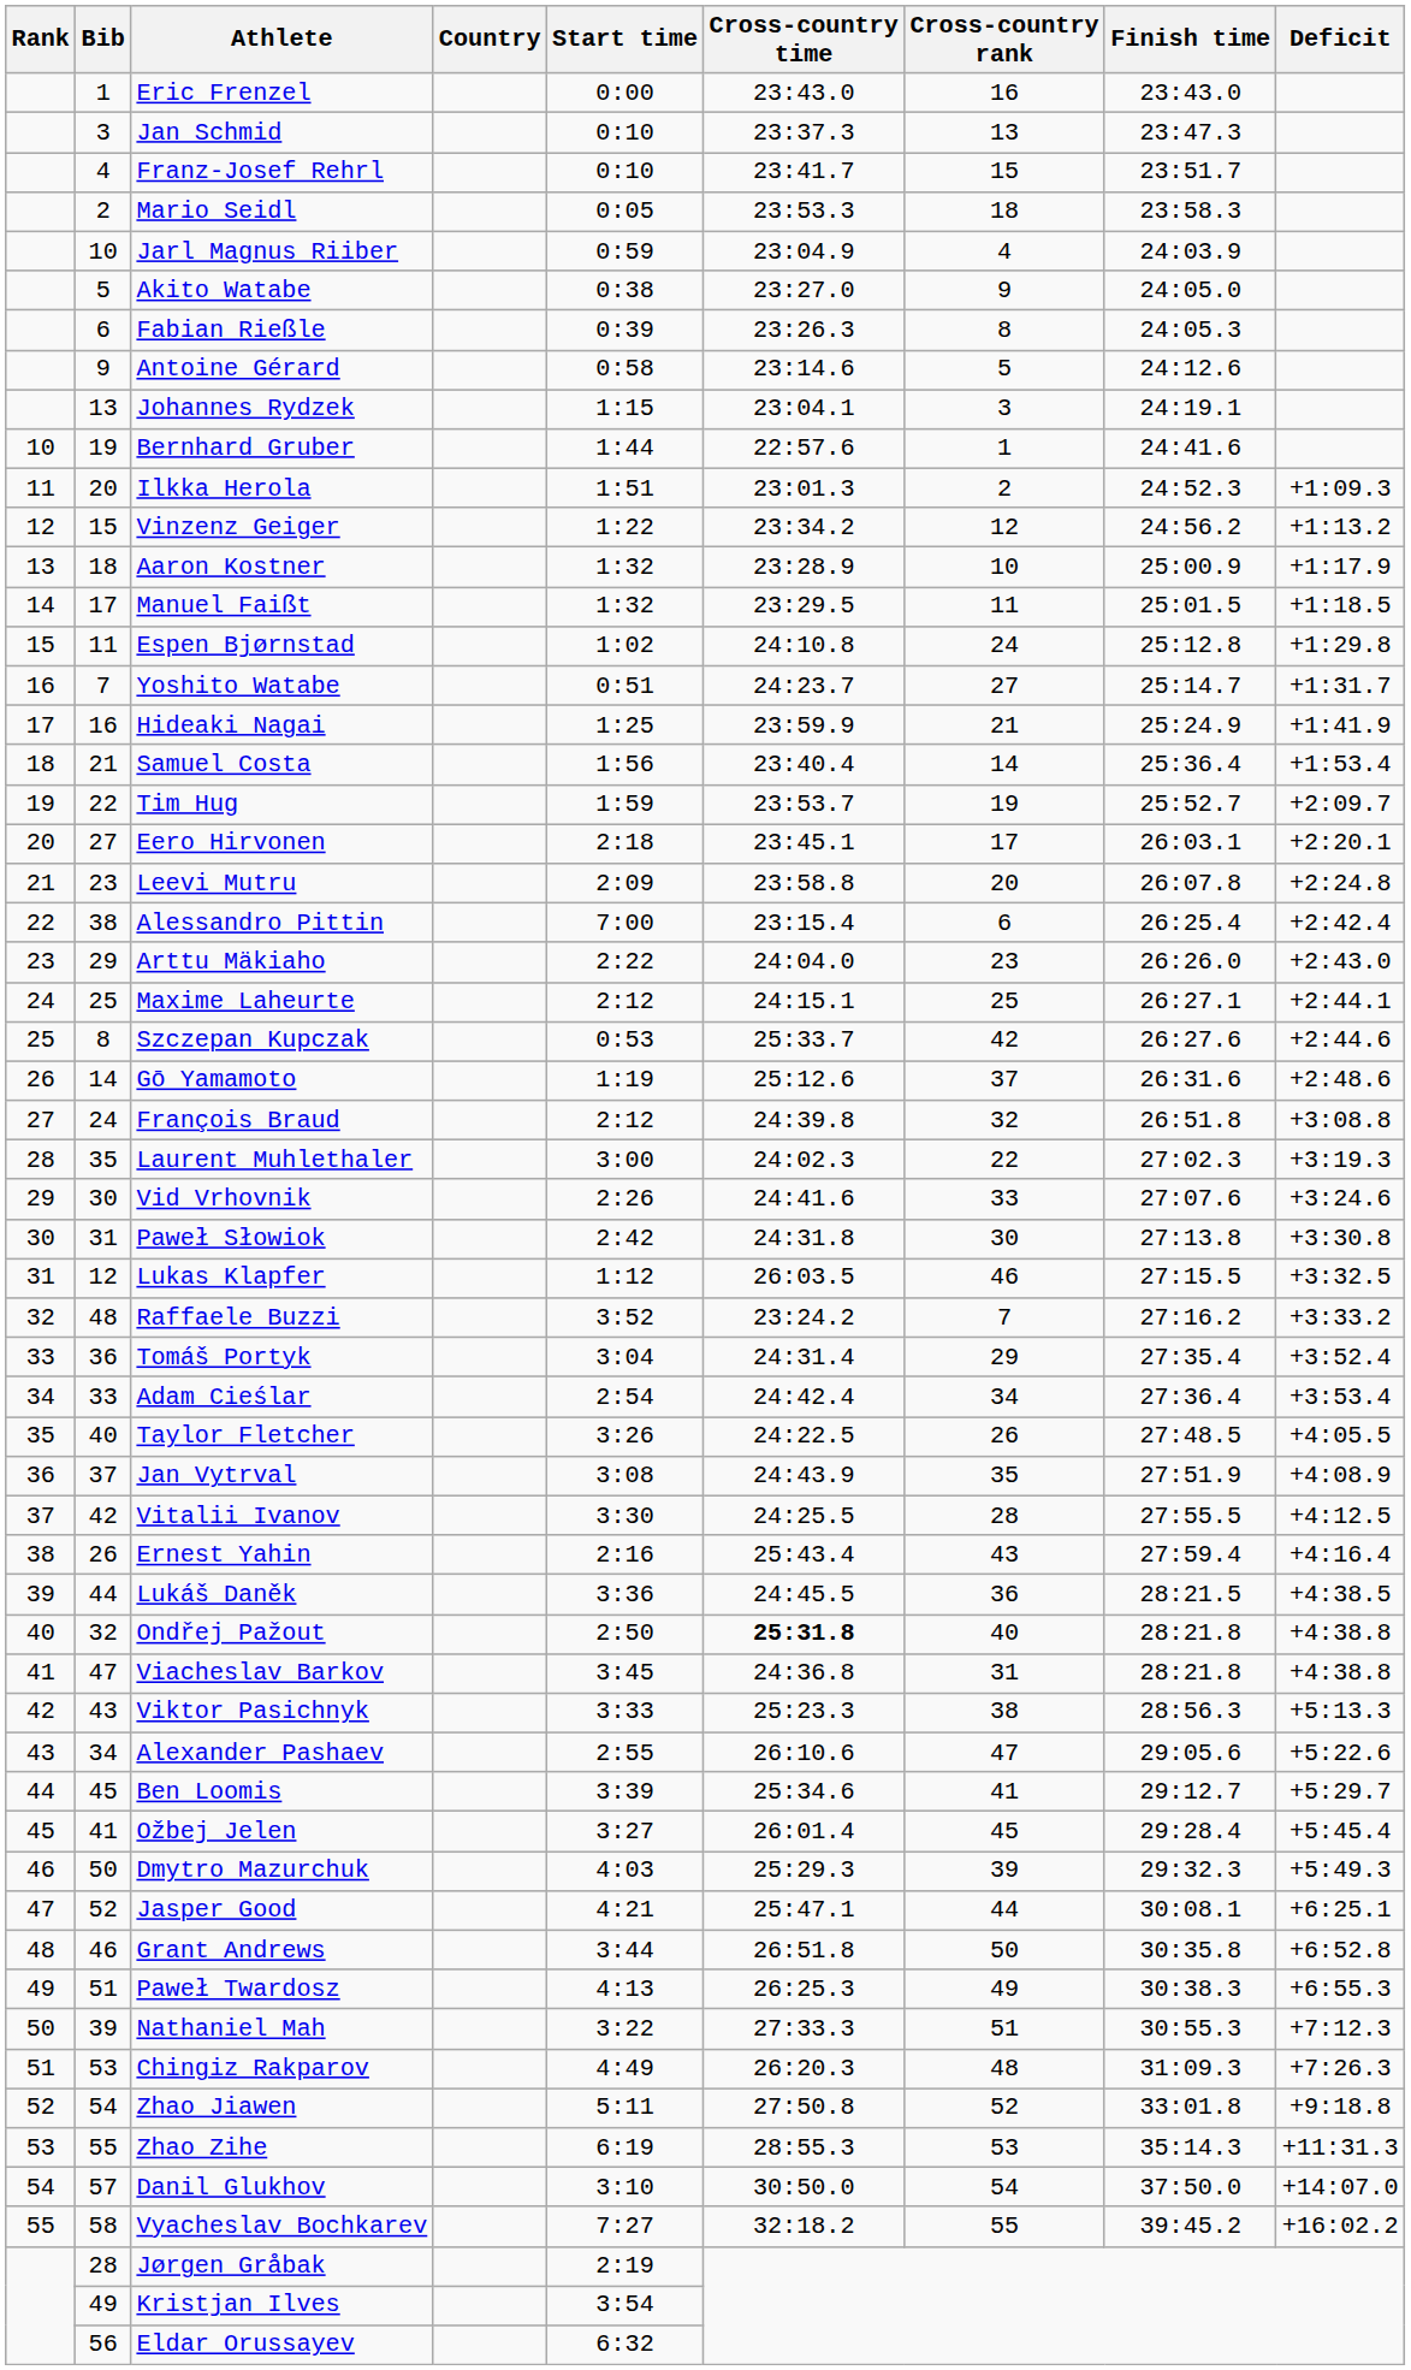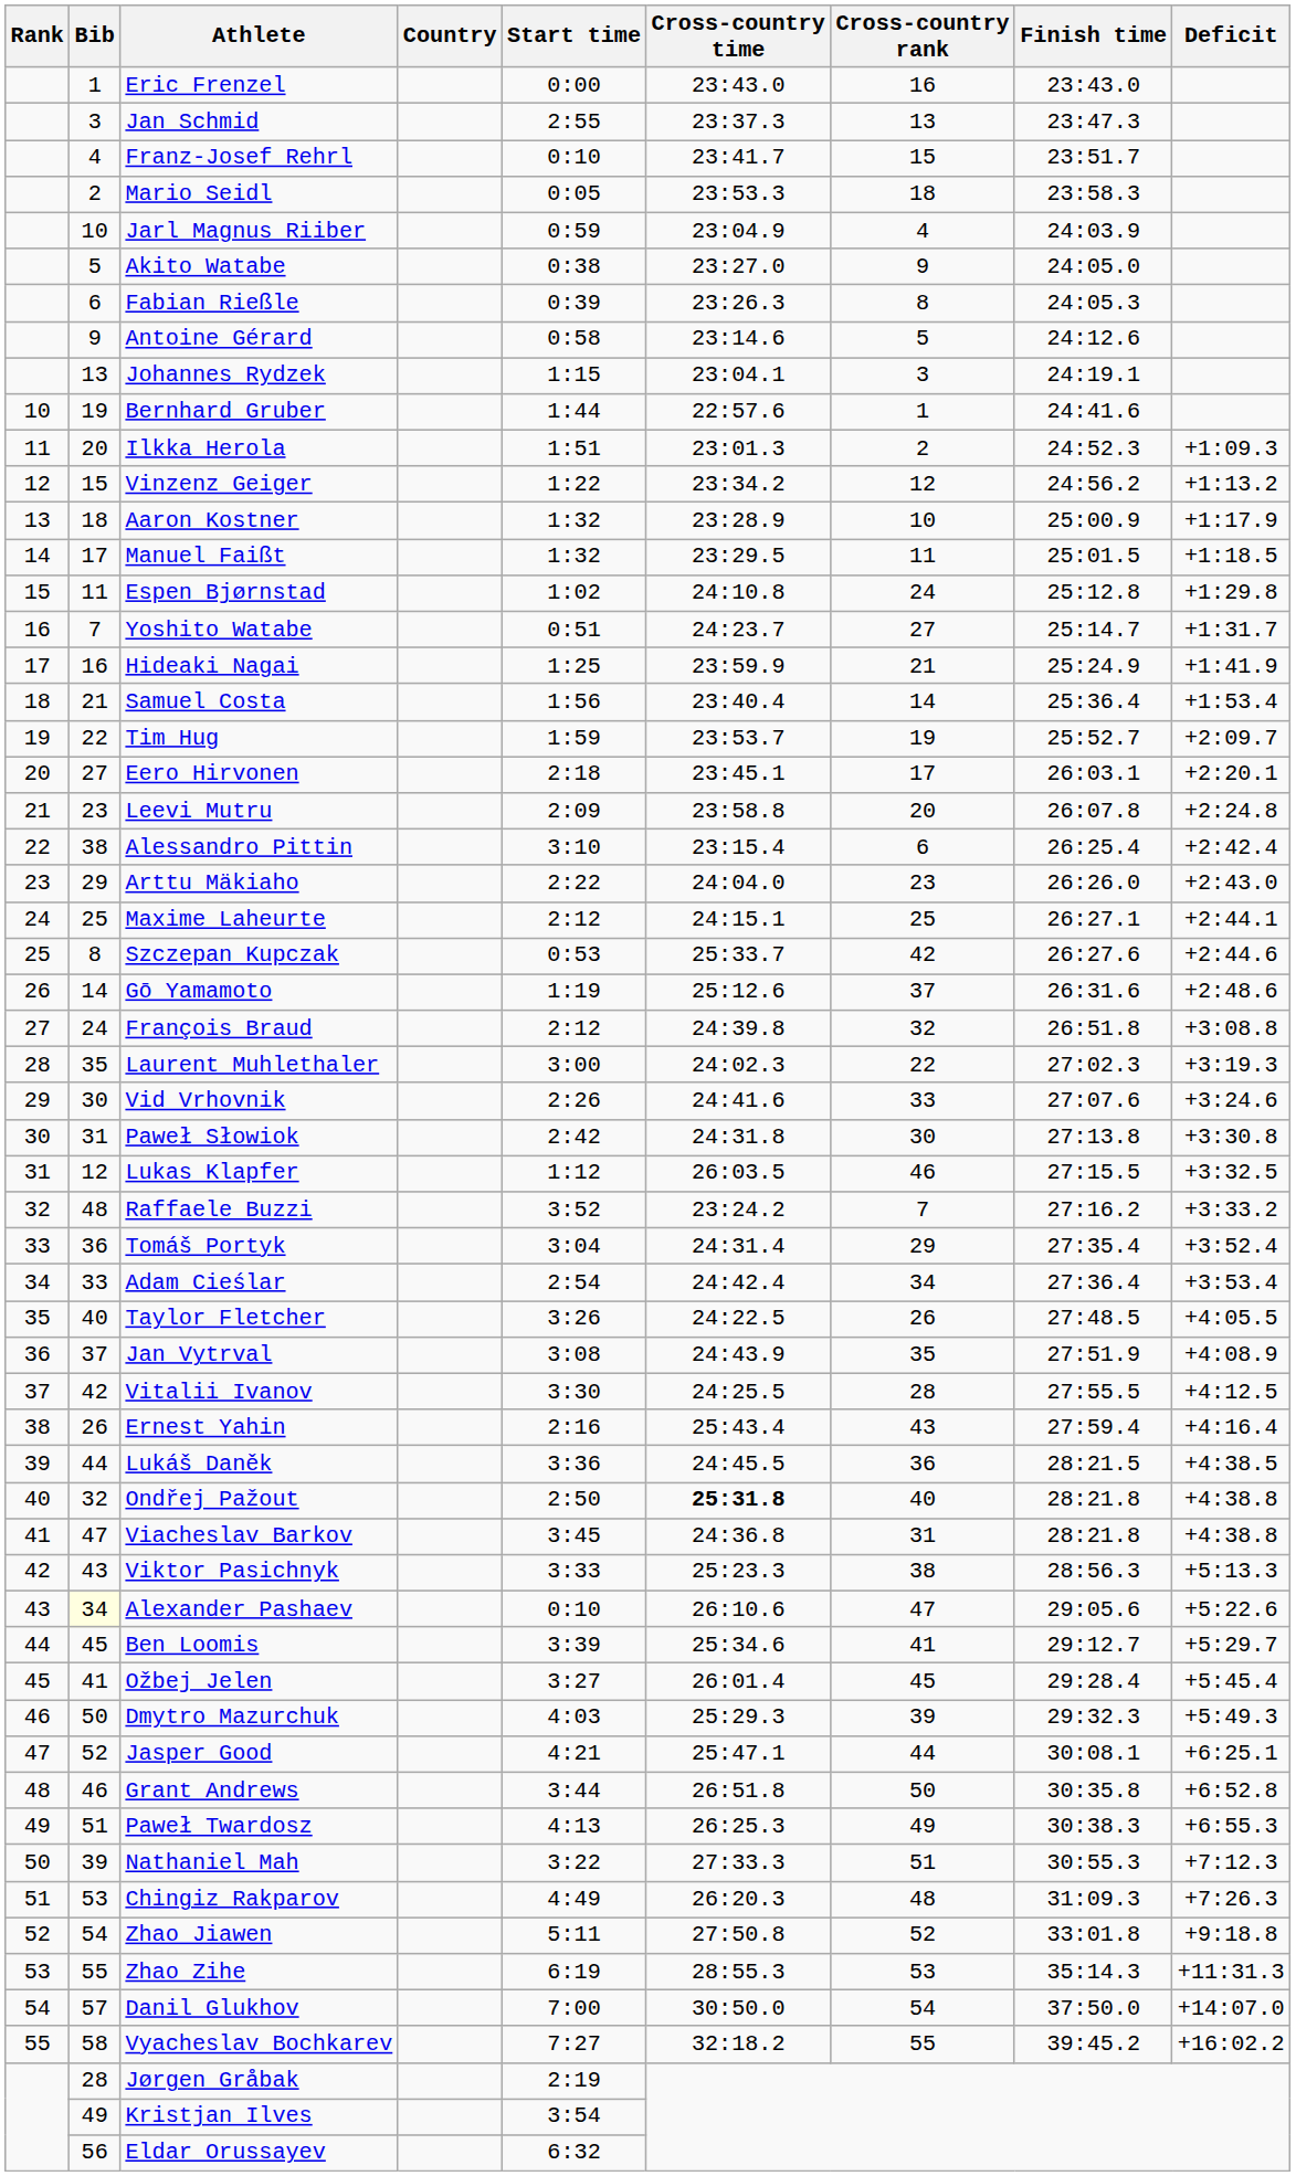 <table class="wikitable sortable" style="text-align:center">
 <tr>
 <th>Rank</th>
 <th>Bib</th>
 <th>Athlete</th>
 <th>Country</th>
 <th>Start time</th>
 <th>Cross-country<br>time</th>
 <th>Cross-country<br>rank</th>
 <th>Finish time</th>
 <th>Deficit</th>
 </tr>
 <tr>
 <td></td>
 <td>1</td>
 <td align=left><a href='#'>Eric Frenzel</a></td>
 <td align=left></td>
 <td>0:00</td>
 <td>23:43.0</td>
 <td>16</td>
 <td>23:43.0</td>
 <td></td>
 </tr>
 <tr>
 <td></td>
 <td>3</td>
 <td align=left><a href='#'>Jan Schmid</a></td>
 <td align=left></td>
-<td>0:10</td>
+<td>2:55</td>
 <td>23:37.3</td>
 <td>13</td>
 <td>23:47.3</td>
 <td></td>
 </tr>
 <tr>
 <td></td>
 <td>4</td>
 <td align=left><a href='#'>Franz-Josef Rehrl</a></td>
 <td align=left></td>
 <td>0:10</td>
 <td>23:41.7</td>
 <td>15</td>
 <td>23:51.7</td>
 <td></td>
 </tr>
 <tr>
 <td></td>
 <td>2</td>
 <td align=left><a href='#'>Mario Seidl</a></td>
 <td align=left></td>
 <td>0:05</td>
 <td>23:53.3</td>
 <td>18</td>
 <td>23:58.3</td>
 <td></td>
 </tr>
 <tr>
 <td></td>
 <td>10</td>
 <td align=left><a href='#'>Jarl Magnus Riiber</a></td>
 <td align=left></td>
 <td>0:59</td>
 <td>23:04.9</td>
 <td>4</td>
 <td>24:03.9</td>
 <td></td>
 </tr>
 <tr>
 <td></td>
 <td>5</td>
 <td align=left><a href='#'>Akito Watabe</a></td>
 <td align=left></td>
 <td>0:38</td>
 <td>23:27.0</td>
 <td>9</td>
 <td>24:05.0</td>
 <td></td>
 </tr>
 <tr>
 <td></td>
 <td>6</td>
 <td align=left><a href='#'>Fabian Rießle</a></td>
 <td align=left></td>
 <td>0:39</td>
 <td>23:26.3</td>
 <td>8</td>
 <td>24:05.3</td>
 <td></td>
 </tr>
 <tr>
 <td></td>
 <td>9</td>
 <td align=left><a href='#'>Antoine Gérard</a></td>
 <td align=left></td>
 <td>0:58</td>
 <td>23:14.6</td>
 <td>5</td>
 <td>24:12.6</td>
 <td></td>
 </tr>
 <tr>
 <td></td>
 <td>13</td>
 <td align=left><a href='#'>Johannes Rydzek</a></td>
 <td align=left></td>
 <td>1:15</td>
 <td>23:04.1</td>
 <td>3</td>
 <td>24:19.1</td>
 <td></td>
 </tr>
 <tr>
 <td>10</td>
 <td>19</td>
 <td align=left><a href='#'>Bernhard Gruber</a></td>
 <td align=left></td>
 <td>1:44</td>
 <td>22:57.6</td>
 <td>1</td>
 <td>24:41.6</td>
 <td></td>
 </tr>
 <tr>
 <td>11</td>
 <td>20</td>
 <td align=left><a href='#'>Ilkka Herola</a></td>
 <td align=left></td>
 <td>1:51</td>
 <td>23:01.3</td>
 <td>2</td>
 <td>24:52.3</td>
 <td>+1:09.3</td>
 </tr>
 <tr>
 <td>12</td>
 <td>15</td>
 <td align=left><a href='#'>Vinzenz Geiger</a></td>
 <td align=left></td>
 <td>1:22</td>
 <td>23:34.2</td>
 <td>12</td>
 <td>24:56.2</td>
 <td>+1:13.2</td>
 </tr>
 <tr>
 <td>13</td>
 <td>18</td>
 <td align=left><a href='#'>Aaron Kostner</a></td>
 <td align=left></td>
 <td>1:32</td>
 <td>23:28.9</td>
 <td>10</td>
 <td>25:00.9</td>
 <td>+1:17.9</td>
 </tr>
 <tr>
 <td>14</td>
 <td>17</td>
 <td align=left><a href='#'>Manuel Faißt</a></td>
 <td align=left></td>
 <td>1:32</td>
 <td>23:29.5</td>
 <td>11</td>
 <td>25:01.5</td>
 <td>+1:18.5</td>
 </tr>
 <tr>
 <td>15</td>
 <td>11</td>
 <td align=left><a href='#'>Espen Bjørnstad</a></td>
 <td align=left></td>
 <td>1:02</td>
 <td>24:10.8</td>
 <td>24</td>
 <td>25:12.8</td>
 <td>+1:29.8</td>
 </tr>
 <tr>
 <td>16</td>
 <td>7</td>
 <td align=left><a href='#'>Yoshito Watabe</a></td>
 <td align=left></td>
 <td>0:51</td>
 <td>24:23.7</td>
 <td>27</td>
 <td>25:14.7</td>
 <td>+1:31.7</td>
 </tr>
 <tr>
 <td>17</td>
 <td>16</td>
 <td align=left><a href='#'>Hideaki Nagai</a></td>
 <td align=left></td>
 <td>1:25</td>
 <td>23:59.9</td>
 <td>21</td>
 <td>25:24.9</td>
 <td>+1:41.9</td>
 </tr>
 <tr>
 <td>18</td>
 <td>21</td>
 <td align=left><a href='#'>Samuel Costa</a></td>
 <td align=left></td>
 <td>1:56</td>
 <td>23:40.4</td>
 <td>14</td>
 <td>25:36.4</td>
 <td>+1:53.4</td>
 </tr>
 <tr>
 <td>19</td>
 <td>22</td>
 <td align=left><a href='#'>Tim Hug</a></td>
 <td align=left></td>
 <td>1:59</td>
 <td>23:53.7</td>
 <td>19</td>
 <td>25:52.7</td>
 <td>+2:09.7</td>
 </tr>
 <tr>
 <td>20</td>
 <td>27</td>
 <td align=left><a href='#'>Eero Hirvonen</a></td>
 <td align=left></td>
 <td>2:18</td>
 <td>23:45.1</td>
 <td>17</td>
 <td>26:03.1</td>
 <td>+2:20.1</td>
 </tr>
 <tr>
 <td>21</td>
 <td>23</td>
 <td align=left><a href='#'>Leevi Mutru</a></td>
 <td align=left></td>
 <td>2:09</td>
 <td>23:58.8</td>
 <td>20</td>
 <td>26:07.8</td>
 <td>+2:24.8</td>
 </tr>
 <tr>
 <td>22</td>
 <td>38</td>
 <td align=left><a href='#'>Alessandro Pittin</a></td>
 <td align=left></td>
-<td>7:00</td>
+<td>3:10</td>
 <td>23:15.4</td>
 <td>6</td>
 <td>26:25.4</td>
 <td>+2:42.4</td>
 </tr>
 <tr>
 <td>23</td>
 <td>29</td>
 <td align=left><a href='#'>Arttu Mäkiaho</a></td>
 <td align=left></td>
 <td>2:22</td>
 <td>24:04.0</td>
 <td>23</td>
 <td>26:26.0</td>
 <td>+2:43.0</td>
 </tr>
 <tr>
 <td>24</td>
 <td>25</td>
 <td align=left><a href='#'>Maxime Laheurte</a></td>
 <td align=left></td>
 <td>2:12</td>
 <td>24:15.1</td>
 <td>25</td>
 <td>26:27.1</td>
 <td>+2:44.1</td>
 </tr>
 <tr>
 <td>25</td>
 <td>8</td>
 <td align=left><a href='#'>Szczepan Kupczak</a></td>
 <td align=left></td>
 <td>0:53</td>
 <td>25:33.7</td>
 <td>42</td>
 <td>26:27.6</td>
 <td>+2:44.6</td>
 </tr>
 <tr>
 <td>26</td>
 <td>14</td>
 <td align=left><a href='#'>Gō Yamamoto</a></td>
 <td align=left></td>
 <td>1:19</td>
 <td>25:12.6</td>
 <td>37</td>
 <td>26:31.6</td>
 <td>+2:48.6</td>
 </tr>
 <tr>
 <td>27</td>
 <td>24</td>
 <td align=left><a href='#'>François Braud</a></td>
 <td align=left></td>
 <td>2:12</td>
 <td>24:39.8</td>
 <td>32</td>
 <td>26:51.8</td>
 <td>+3:08.8</td>
 </tr>
 <tr>
 <td>28</td>
 <td>35</td>
 <td align=left><a href='#'>Laurent Muhlethaler</a></td>
 <td align=left></td>
 <td>3:00</td>
 <td>24:02.3</td>
 <td>22</td>
 <td>27:02.3</td>
 <td>+3:19.3</td>
 </tr>
 <tr>
 <td>29</td>
 <td>30</td>
 <td align=left><a href='#'>Vid Vrhovnik</a></td>
 <td align=left></td>
 <td>2:26</td>
 <td>24:41.6</td>
 <td>33</td>
 <td>27:07.6</td>
 <td>+3:24.6</td>
 </tr>
 <tr>
 <td>30</td>
 <td>31</td>
 <td align=left><a href='#'>Paweł Słowiok</a></td>
 <td align=left></td>
 <td>2:42</td>
 <td>24:31.8</td>
 <td>30</td>
 <td>27:13.8</td>
 <td>+3:30.8</td>
 </tr>
 <tr>
 <td>31</td>
 <td>12</td>
 <td align=left><a href='#'>Lukas Klapfer</a></td>
 <td align=left></td>
 <td>1:12</td>
 <td>26:03.5</td>
 <td>46</td>
 <td>27:15.5</td>
 <td>+3:32.5</td>
 </tr>
 <tr>
 <td>32</td>
 <td>48</td>
 <td align=left><a href='#'>Raffaele Buzzi</a></td>
 <td align=left></td>
 <td>3:52</td>
 <td>23:24.2</td>
 <td>7</td>
 <td>27:16.2</td>
 <td>+3:33.2</td>
 </tr>
 <tr>
 <td>33</td>
 <td>36</td>
 <td align=left><a href='#'>Tomáš Portyk</a></td>
 <td align=left></td>
 <td>3:04</td>
 <td>24:31.4</td>
 <td>29</td>
 <td>27:35.4</td>
 <td>+3:52.4</td>
 </tr>
 <tr>
 <td>34</td>
 <td>33</td>
 <td align=left><a href='#'>Adam Cieślar</a></td>
 <td align=left></td>
 <td>2:54</td>
 <td>24:42.4</td>
 <td>34</td>
 <td>27:36.4</td>
 <td>+3:53.4</td>
 </tr>
 <tr>
 <td>35</td>
 <td>40</td>
 <td align=left><a href='#'>Taylor Fletcher</a></td>
 <td align=left></td>
 <td>3:26</td>
 <td>24:22.5</td>
 <td>26</td>
 <td>27:48.5</td>
 <td>+4:05.5</td>
 </tr>
 <tr>
 <td>36</td>
 <td>37</td>
 <td align=left><a href='#'>Jan Vytrval</a></td>
 <td align=left></td>
 <td>3:08</td>
 <td>24:43.9</td>
 <td>35</td>
 <td>27:51.9</td>
 <td>+4:08.9</td>
 </tr>
 <tr>
 <td>37</td>
 <td>42</td>
 <td align=left><a href='#'>Vitalii Ivanov</a></td>
 <td align=left></td>
 <td>3:30</td>
 <td>24:25.5</td>
 <td>28</td>
 <td>27:55.5</td>
 <td>+4:12.5</td>
 </tr>
 <tr>
 <td>38</td>
 <td>26</td>
 <td align=left><a href='#'>Ernest Yahin</a></td>
 <td align=left></td>
 <td>2:16</td>
 <td>25:43.4</td>
 <td>43</td>
 <td>27:59.4</td>
 <td>+4:16.4</td>
 </tr>
 <tr>
 <td>39</td>
 <td>44</td>
 <td align=left><a href='#'>Lukáš Daněk</a></td>
 <td align=left></td>
 <td>3:36</td>
 <td>24:45.5</td>
 <td>36</td>
 <td>28:21.5</td>
 <td>+4:38.5</td>
 </tr>
 <tr>
 <td>40</td>
 <td>32</td>
 <td align=left><a href='#'>Ondřej Pažout</a></td>
 <td align=left></td>
 <td>2:50</td>
 <td><strong>25:31.8</strong></td>
 <td>40</td>
 <td>28:21.8</td>
 <td>+4:38.8</td>
 </tr>
 <tr>
 <td>41</td>
 <td>47</td>
 <td align=left><a href='#'>Viacheslav Barkov</a></td>
 <td align=left></td>
 <td>3:45</td>
 <td>24:36.8</td>
 <td>31</td>
 <td>28:21.8</td>
 <td>+4:38.8</td>
 </tr>
 <tr>
 <td>42</td>
 <td>43</td>
 <td align=left><a href='#'>Viktor Pasichnyk</a></td>
 <td align=left></td>
 <td>3:33</td>
 <td>25:23.3</td>
 <td>38</td>
 <td>28:56.3</td>
 <td>+5:13.3</td>
 </tr>
 <tr>
 <td>43</td>
-<td>34</td>
+<td style="background: lightyellow;">34</td>
 <td align=left><a href='#'>Alexander Pashaev</a></td>
 <td align=left></td>
-<td>2:55</td>
+<td>0:10</td>
 <td>26:10.6</td>
 <td>47</td>
 <td>29:05.6</td>
 <td>+5:22.6</td>
 </tr>
 <tr>
 <td>44</td>
 <td>45</td>
 <td align=left><a href='#'>Ben Loomis</a></td>
 <td align=left></td>
 <td>3:39</td>
 <td>25:34.6</td>
 <td>41</td>
 <td>29:12.7</td>
 <td>+5:29.7</td>
 </tr>
 <tr>
 <td>45</td>
 <td>41</td>
 <td align=left><a href='#'>Ožbej Jelen</a></td>
 <td align=left></td>
 <td>3:27</td>
 <td>26:01.4</td>
 <td>45</td>
 <td>29:28.4</td>
 <td>+5:45.4</td>
 </tr>
 <tr>
 <td>46</td>
 <td>50</td>
 <td align=left><a href='#'>Dmytro Mazurchuk</a></td>
 <td align=left></td>
 <td>4:03</td>
 <td>25:29.3</td>
 <td>39</td>
 <td>29:32.3</td>
 <td>+5:49.3</td>
 </tr>
 <tr>
 <td>47</td>
 <td>52</td>
 <td align=left><a href='#'>Jasper Good</a></td>
 <td align=left></td>
 <td>4:21</td>
 <td>25:47.1</td>
 <td>44</td>
 <td>30:08.1</td>
 <td>+6:25.1</td>
 </tr>
 <tr>
 <td>48</td>
 <td>46</td>
 <td align=left><a href='#'>Grant Andrews</a></td>
 <td align=left></td>
 <td>3:44</td>
 <td>26:51.8</td>
 <td>50</td>
 <td>30:35.8</td>
 <td>+6:52.8</td>
 </tr>
 <tr>
 <td>49</td>
 <td>51</td>
 <td align=left><a href='#'>Paweł Twardosz</a></td>
 <td align=left></td>
 <td>4:13</td>
 <td>26:25.3</td>
 <td>49</td>
 <td>30:38.3</td>
 <td>+6:55.3</td>
 </tr>
 <tr>
 <td>50</td>
 <td>39</td>
 <td align=left><a href='#'>Nathaniel Mah</a></td>
 <td align=left></td>
 <td>3:22</td>
 <td>27:33.3</td>
 <td>51</td>
 <td>30:55.3</td>
 <td>+7:12.3</td>
 </tr>
 <tr>
 <td>51</td>
 <td>53</td>
 <td align=left><a href='#'>Chingiz Rakparov</a></td>
 <td align=left></td>
 <td>4:49</td>
 <td>26:20.3</td>
 <td>48</td>
 <td>31:09.3</td>
 <td>+7:26.3</td>
 </tr>
 <tr>
 <td>52</td>
 <td>54</td>
 <td align=left><a href='#'>Zhao Jiawen</a></td>
 <td align=left></td>
 <td>5:11</td>
 <td>27:50.8</td>
 <td>52</td>
 <td>33:01.8</td>
 <td>+9:18.8</td>
 </tr>
 <tr>
 <td>53</td>
 <td>55</td>
 <td align=left><a href='#'>Zhao Zihe</a></td>
 <td align=left></td>
 <td>6:19</td>
 <td>28:55.3</td>
 <td>53</td>
 <td>35:14.3</td>
 <td>+11:31.3</td>
 </tr>
 <tr>
 <td>54</td>
 <td>57</td>
 <td align=left><a href='#'>Danil Glukhov</a></td>
 <td align=left></td>
-<td>3:10</td>
+<td>7:00</td>
 <td>30:50.0</td>
 <td>54</td>
 <td>37:50.0</td>
 <td>+14:07.0</td>
 </tr>
 <tr>
 <td>55</td>
 <td>58</td>
 <td align=left><a href='#'>Vyacheslav Bochkarev</a></td>
 <td align=left></td>
 <td>7:27</td>
 <td>32:18.2</td>
 <td>55</td>
 <td>39:45.2</td>
 <td>+16:02.2</td>
 </tr>
 <tr>
 <td rowspan=3></td>
 <td>28</td>
 <td align=left><a href='#'>Jørgen Gråbak</a></td>
 <td align=left></td>
 <td>2:19</td>
 <td colspan=4 rowspan=3></td>
 </tr>
 <tr>
 <td>49</td>
 <td align=left><a href='#'>Kristjan Ilves</a></td>
 <td align=left></td>
 <td>3:54</td>
 </tr>
 <tr>
 <td>56</td>
 <td align=left><a href='#'>Eldar Orussayev</a></td>
 <td align=left></td>
 <td>6:32</td>
 </tr>
 </table>
